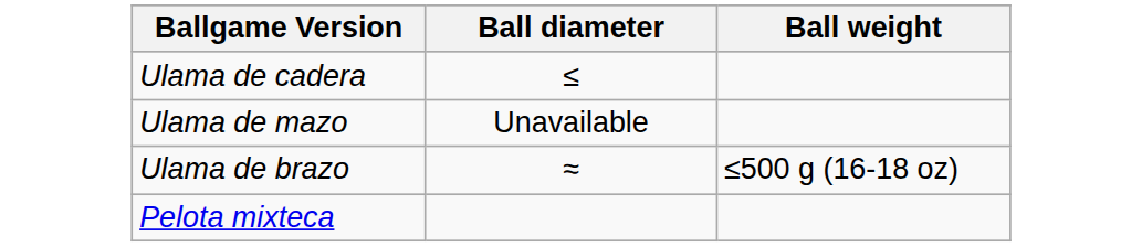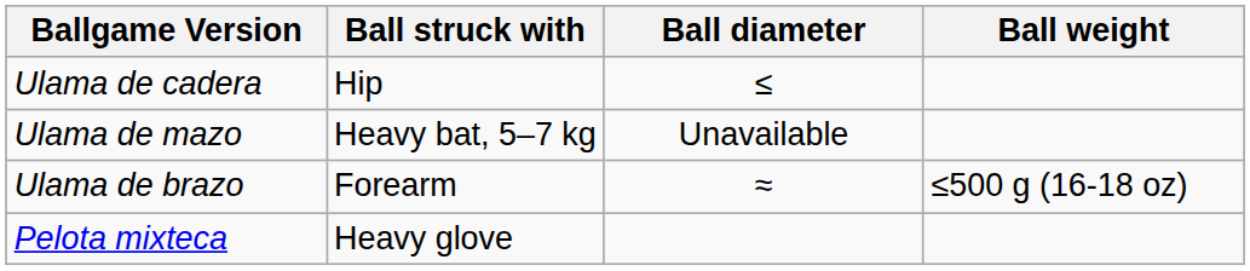 <table class="wikitable" style="margin:auto;">
 <tr>
 <th>Ballgame Version</th>
+<th>Ball struck with</th>
 <th>Ball diameter</th>
 <th>Ball weight</th>
 </tr>
 <tr>
 <td style="width:150px"><em>Ulama de cadera</em></td>
+<td>Hip</td>
 <td style="width:150px" align="center">≤</td>
 <td style="width:150px"></td>
 </tr>
 <tr>
 <td><em>Ulama de mazo</em></td>
+<td>Heavy bat, 5–7 kg</td>
 <td align="center">Unavailable</td>
 <td></td>
 </tr>
 <tr>
 <td><em>Ulama de brazo</em></td>
+<td>Forearm</td>
 <td align="center">≈</td>
 <td>≤500 g (16-18 oz)</td>
 </tr>
 <tr>
 <td><em><a href='#'>Pelota mixteca</a></em></td>
+<td>Heavy glove</td>
 <td align="center"></td>
 <td></td>
 </tr>
 </table>
